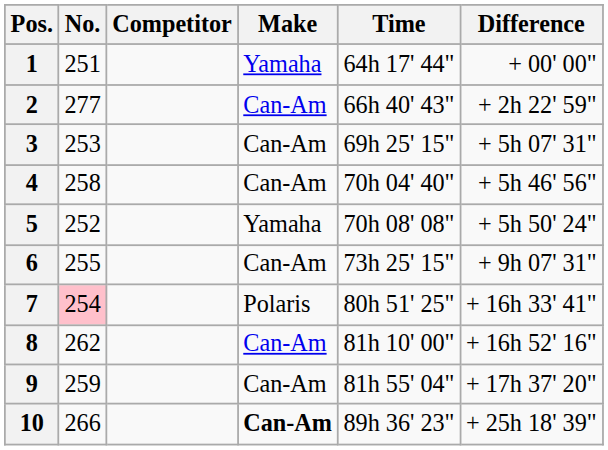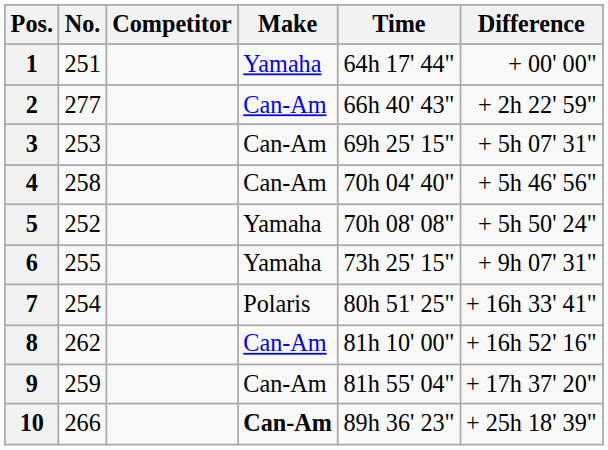 <table class="wikitable" style="font-size:85%;">
 <tr>
 <th>Pos.</th>
 <th>No.</th>
 <th>Competitor</th>
 <th>Make</th>
 <th>Time</th>
 <th>Difference</th>
 </tr>
 <tr>
 <th>1</th>
 <td>251</td>
 <td></td>
 <td><a href='#'>Yamaha</a></td>
 <td>64h 17' 44"</td>
 <td align=right>+ 00' 00"</td>
 </tr>
 <tr>
 <th>2</th>
 <td>277</td>
 <td></td>
 <td><a href='#'>Can-Am</a></td>
 <td>66h 40' 43"</td>
 <td align=right>+ 2h 22' 59"</td>
 </tr>
 <tr>
 <th>3</th>
 <td>253</td>
 <td></td>
 <td>Can-Am</td>
 <td>69h 25' 15"</td>
 <td align=right>+ 5h 07' 31"</td>
 </tr>
 <tr>
 <th>4</th>
 <td>258</td>
 <td></td>
 <td>Can-Am</td>
 <td>70h 04' 40"</td>
 <td align=right>+ 5h 46' 56"</td>
 </tr>
 <tr>
 <th>5</th>
 <td>252</td>
 <td></td>
 <td>Yamaha</td>
 <td>70h 08' 08"</td>
 <td align=right>+ 5h 50' 24"</td>
 </tr>
 <tr>
 <th>6</th>
 <td>255</td>
 <td></td>
-<td>Can-Am</td>
+<td>Yamaha</td>
 <td>73h 25' 15"</td>
 <td align=right>+ 9h 07' 31"</td>
 </tr>
 <tr>
 <th>7</th>
-<td style="background: pink;">254</td>
+<td>254</td>
 <td></td>
 <td>Polaris</td>
 <td>80h 51' 25"</td>
 <td align=right>+ 16h 33' 41"</td>
 </tr>
 <tr>
 <th>8</th>
 <td>262</td>
 <td></td>
 <td><a href='#'>Can-Am</a></td>
 <td>81h 10' 00"</td>
 <td align=right>+ 16h 52' 16"</td>
 </tr>
 <tr>
 <th>9</th>
 <td>259</td>
 <td></td>
 <td>Can-Am</td>
 <td>81h 55' 04"</td>
 <td align=right>+ 17h 37' 20"</td>
 </tr>
 <tr>
 <th>10</th>
 <td>266</td>
 <td></td>
 <td><strong>Can-Am</strong></td>
 <td>89h 36' 23"</td>
 <td align=right>+ 25h 18' 39"</td>
 </tr>
 </table>
